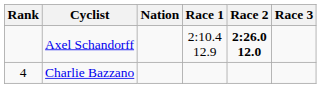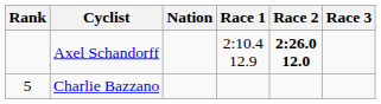 <table class="wikitable sortable" style="text-align:center">
 <tr>
 <th>Rank</th>
 <th>Cyclist</th>
 <th>Nation</th>
 <th>Race 1</th>
 <th>Race 2</th>
 <th>Race 3</th>
 </tr>
 <tr>
 <td></td>
 <td align=left><a href='#'>Axel Schandorff</a></td>
 <td align=left></td>
 <td>2:10.4<br>12.9</td>
 <td><strong>2:26.0<br>12.0</strong></td>
 <td></td>
 </tr>
 <tr>
-<td>4</td>
+<td>5</td>
 <td align=left><a href='#'>Charlie Bazzano</a></td>
 <td align=left></td>
 <td></td>
 <td></td>
 <td></td>
 </tr>
 </table>
